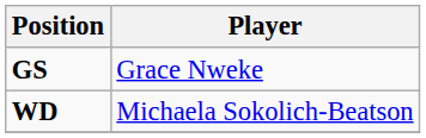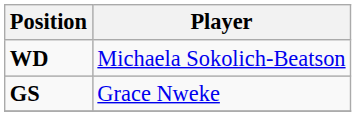 <table class="wikitable collapsible">
 <tr>
 <th>Position</th>
 <th>Player</th>
 </tr>
 <tr>
+<td><strong>WD</strong></td>
+<td><a href='#'>Michaela Sokolich-Beatson</a></td>
+</tr>
+<tr>
 <td><strong>GS</strong></td>
 <td><a href='#'>Grace Nweke</a></td>
 </tr>
 <tr>
-<td><strong>WD</strong></td>
-<td><a href='#'>Michaela Sokolich-Beatson</a></td>
-</tr>
-<tr>
 </tr>
 </table>
